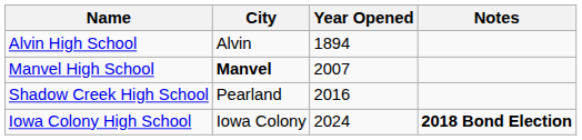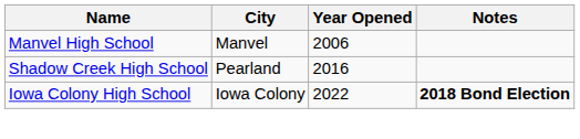 <table class="wikitable sortable" align="left" style="margin:auto;">
 <tr>
 <th>Name</th>
 <th>City</th>
 <th>Year Opened</th>
 <th>Notes</th>
 </tr>
 <tr>
-<td><a href='#'>Alvin High School</a></td>
-<td>Alvin</td>
-<td>1894</td>
-<td></td>
-</tr>
-<tr>
 <td><a href='#'>Manvel High School</a></td>
-<td><strong>Manvel</strong></td>
-<td>2007</td>
+<td>Manvel</td>
+<td>2006</td>
 <td></td>
 </tr>
 <tr>
 <td><a href='#'>Shadow Creek High School</a></td>
 <td>Pearland</td>
 <td>2016</td>
 <td></td>
 </tr>
 <tr>
 <td><a href='#'>Iowa Colony High School</a></td>
 <td>Iowa Colony</td>
-<td>2024</td>
+<td>2022</td>
 <td><strong>2018 Bond Election</strong></td>
 </tr>
 </table>
